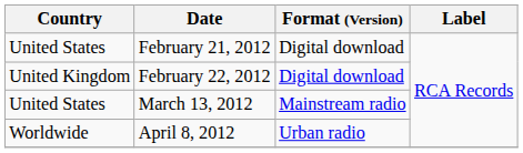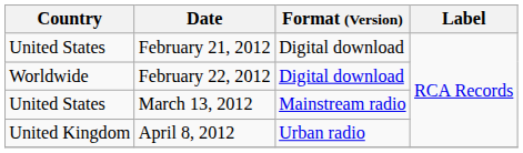 <table class="wikitable plainrowheaders">
 <tr>
 <th>Country</th>
 <th>Date</th>
 <th>Format <small>(Version)</small></th>
 <th>Label</th>
 </tr>
 <tr>
 <td>United States</td>
 <td>February 21, 2012</td>
 <td>Digital download</td>
 <td rowspan="4"><a href='#'>RCA Records</a></td>
 </tr>
 <tr>
-<td>United Kingdom</td>
+<td>Worldwide</td>
 <td>February 22, 2012</td>
 <td><a href='#'>Digital download</a></td>
 </tr>
 <tr>
 <td>United States</td>
 <td>March 13, 2012</td>
 <td><a href='#'>Mainstream radio</a></td>
 </tr>
 <tr>
-<td>Worldwide</td>
+<td>United Kingdom</td>
 <td>April 8, 2012</td>
 <td><a href='#'>Urban radio</a></td>
 </tr>
 <tr>
 </tr>
 </table>
